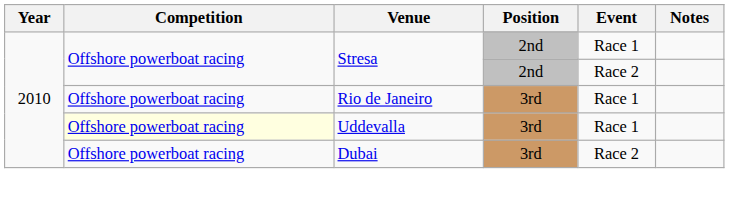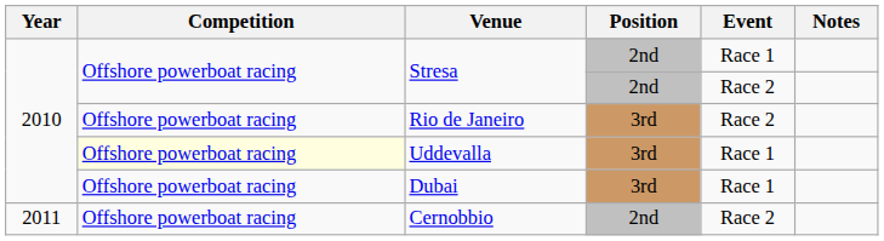 <table class="wikitable" width=50% style="font-size:90%; text-align:center;">
 <tr>
 <th>Year</th>
 <th>Competition</th>
 <th>Venue</th>
 <th>Position</th>
 <th>Event</th>
 <th>Notes</th>
 </tr>
 <tr>
 <td rowspan=5>2010</td>
 <td rowspan=2 align=left><a href='#'>Offshore powerboat racing</a></td>
 <td rowspan=2 align=left> <a href='#'>Stresa</a></td>
 <td style="background:silver;">2nd</td>
 <td>Race 1</td>
 <td></td>
 </tr>
 <tr>
 <td style="background:silver;">2nd</td>
 <td>Race 2</td>
 <td></td>
 </tr>
 <tr>
 <td rowspan=1 align=left><a href='#'>Offshore powerboat racing</a></td>
 <td rowspan=1 align=left> <a href='#'>Rio de Janeiro</a></td>
 <td style="background:#cc9966;">3rd</td>
-<td>Race 1</td>
+<td>Race 2</td>
 <td></td>
 </tr>
 <tr>
 <td rowspan=1 align=left style="background: lightyellow;"><a href='#'>Offshore powerboat racing</a></td>
 <td rowspan=1 align=left> <a href='#'>Uddevalla</a></td>
 <td style="background:#cc9966;">3rd</td>
 <td>Race 1</td>
 <td></td>
 </tr>
 <tr>
 <td rowspan=1 align=left><a href='#'>Offshore powerboat racing</a></td>
 <td rowspan=1 align=left> <a href='#'>Dubai</a></td>
 <td style="background:#cc9966;">3rd</td>
+<td>Race 1</td>
+<td></td>
+</tr>
+<tr>
+<td rowspan=1>2011</td>
+<td rowspan=1 align=left><a href='#'>Offshore powerboat racing</a></td>
+<td rowspan=1 align=left> <a href='#'>Cernobbio</a></td>
+<td style="background:silver;">2nd</td>
 <td>Race 2</td>
 <td></td>
 </tr>
 </table>
